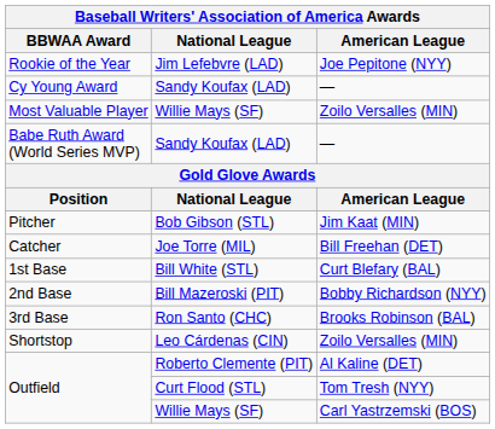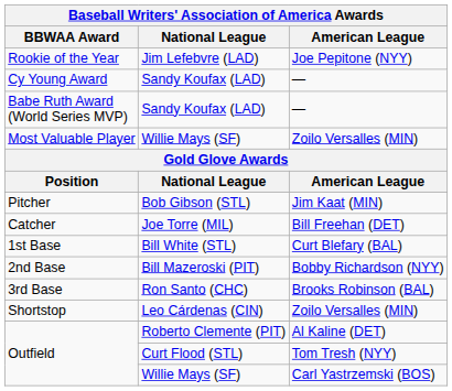 <table class="wikitable">
 <tr>
 <th colspan="3"><a href='#'>Baseball Writers' Association of America</a> Awards</th>
 </tr>
 <tr>
 <th>BBWAA Award</th>
 <th>National League</th>
 <th>American League</th>
 </tr>
 <tr>
 <td><a href='#'>Rookie of the Year</a></td>
 <td><a href='#'>Jim Lefebvre</a> (<a href='#'>LAD</a>)</td>
 <td><a href='#'>Joe Pepitone</a> (<a href='#'>NYY</a>)</td>
 </tr>
 <tr>
 <td><a href='#'>Cy Young Award</a></td>
 <td><a href='#'>Sandy Koufax</a> (<a href='#'>LAD</a>)</td>
 <td>—</td>
 </tr>
 <tr>
+<td><a href='#'>Babe Ruth Award</a><br>(World Series MVP)</td>
+<td><a href='#'>Sandy Koufax</a> (<a href='#'>LAD</a>)</td>
+<td>—</td>
+</tr>
+<tr>
 <td><a href='#'>Most Valuable Player</a></td>
 <td><a href='#'>Willie Mays</a> (<a href='#'>SF</a>)</td>
 <td><a href='#'>Zoilo Versalles</a> (<a href='#'>MIN</a>)</td>
-</tr>
-<tr>
-<td><a href='#'>Babe Ruth Award</a><br>(World Series MVP)</td>
-<td><a href='#'>Sandy Koufax</a> (<a href='#'>LAD</a>)</td>
-<td>—</td>
 </tr>
 <tr>
 <th colspan="3"><a href='#'>Gold Glove Awards</a></th>
 </tr>
 <tr>
 <th>Position</th>
 <th>National League</th>
 <th>American League</th>
 </tr>
 <tr>
 <td>Pitcher</td>
 <td><a href='#'>Bob Gibson</a> (<a href='#'>STL</a>)</td>
 <td><a href='#'>Jim Kaat</a> (<a href='#'>MIN</a>)</td>
 </tr>
 <tr>
 <td>Catcher</td>
 <td><a href='#'>Joe Torre</a> (<a href='#'>MIL</a>)</td>
 <td><a href='#'>Bill Freehan</a> (<a href='#'>DET</a>)</td>
 </tr>
 <tr>
 <td>1st Base</td>
 <td><a href='#'>Bill White</a> (<a href='#'>STL</a>)</td>
 <td><a href='#'>Curt Blefary</a> (<a href='#'>BAL</a>)</td>
 </tr>
 <tr>
 <td>2nd Base</td>
 <td><a href='#'>Bill Mazeroski</a> (<a href='#'>PIT</a>)</td>
 <td><a href='#'>Bobby Richardson</a> (<a href='#'>NYY</a>)</td>
 </tr>
 <tr>
 <td>3rd Base</td>
 <td><a href='#'>Ron Santo</a> (<a href='#'>CHC</a>)</td>
 <td><a href='#'>Brooks Robinson</a> (<a href='#'>BAL</a>)</td>
 </tr>
 <tr>
 <td>Shortstop</td>
 <td><a href='#'>Leo Cárdenas</a> (<a href='#'>CIN</a>)</td>
 <td><a href='#'>Zoilo Versalles</a> (<a href='#'>MIN</a>)</td>
 </tr>
 <tr>
 <td rowspan="3">Outfield</td>
 <td><a href='#'>Roberto Clemente</a> (<a href='#'>PIT</a>)</td>
 <td><a href='#'>Al Kaline</a> (<a href='#'>DET</a>)</td>
 </tr>
 <tr>
 <td><a href='#'>Curt Flood</a> (<a href='#'>STL</a>)</td>
 <td><a href='#'>Tom Tresh</a> (<a href='#'>NYY</a>)</td>
 </tr>
 <tr>
 <td><a href='#'>Willie Mays</a> (<a href='#'>SF</a>)</td>
 <td><a href='#'>Carl Yastrzemski</a> (<a href='#'>BOS</a>)</td>
 </tr>
 </table>
